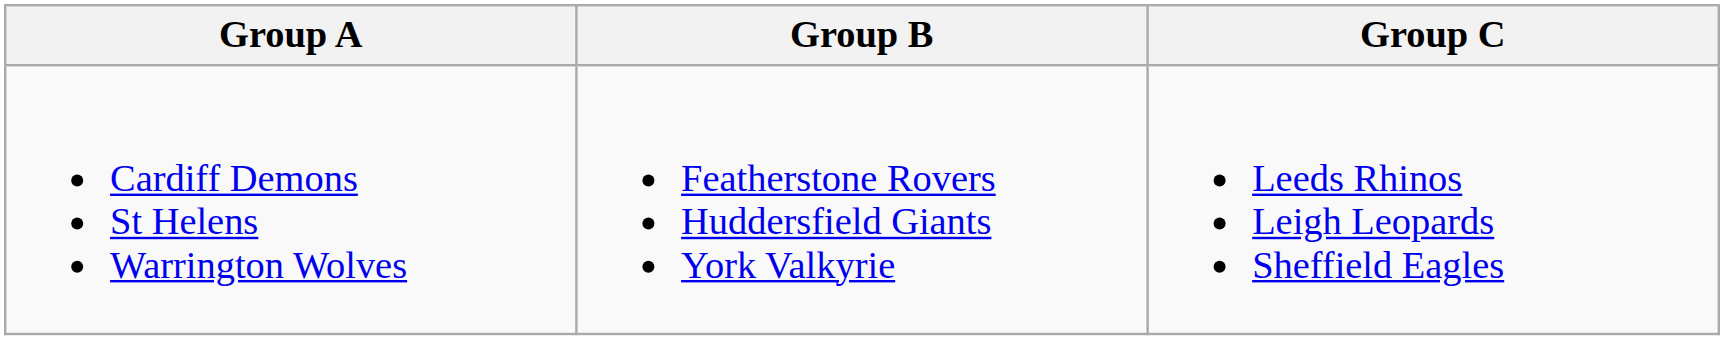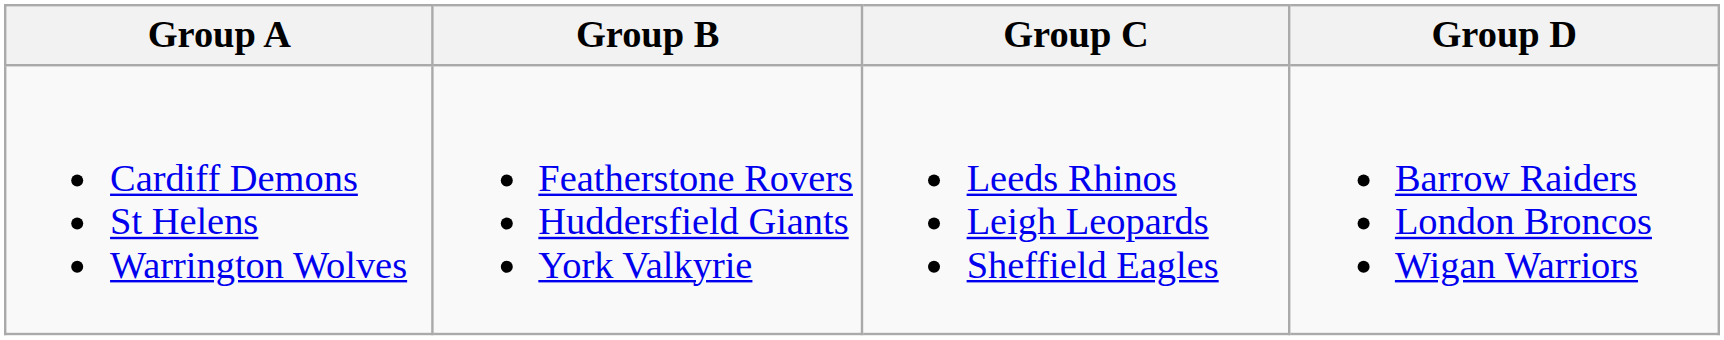 <table class="wikitable">
 <tr>
 <th width=25%>Group A</th>
 <th width=25%>Group B</th>
 <th width=25%>Group C</th>
+<th width=25%>Group D</th>
 </tr>
 <tr>
 <td><br><ul><li><a href='#'>Cardiff Demons</a></li><li><a href='#'>St Helens</a></li><li><a href='#'>Warrington Wolves</a></li></ul></td>
 <td><br><ul><li><a href='#'>Featherstone Rovers</a></li><li><a href='#'>Huddersfield Giants</a></li><li><a href='#'>York Valkyrie</a></li></ul></td>
 <td><br><ul><li><a href='#'>Leeds Rhinos</a></li><li><a href='#'>Leigh Leopards</a></li><li><a href='#'>Sheffield Eagles</a></li></ul></td>
+<td><br><ul><li><a href='#'>Barrow Raiders</a></li><li><a href='#'>London Broncos</a></li><li><a href='#'>Wigan Warriors</a></li></ul></td>
 </tr>
 </table>
